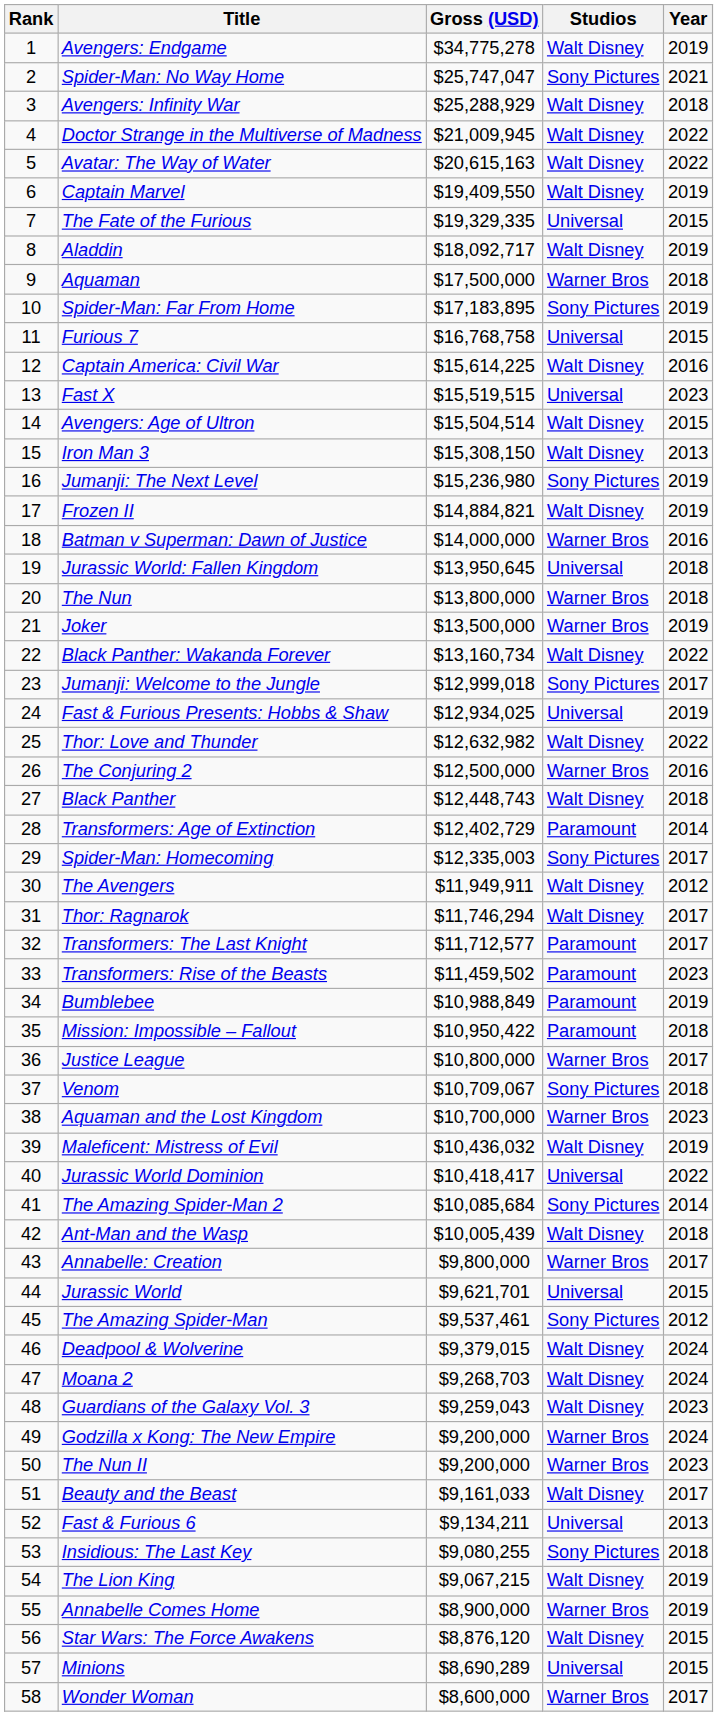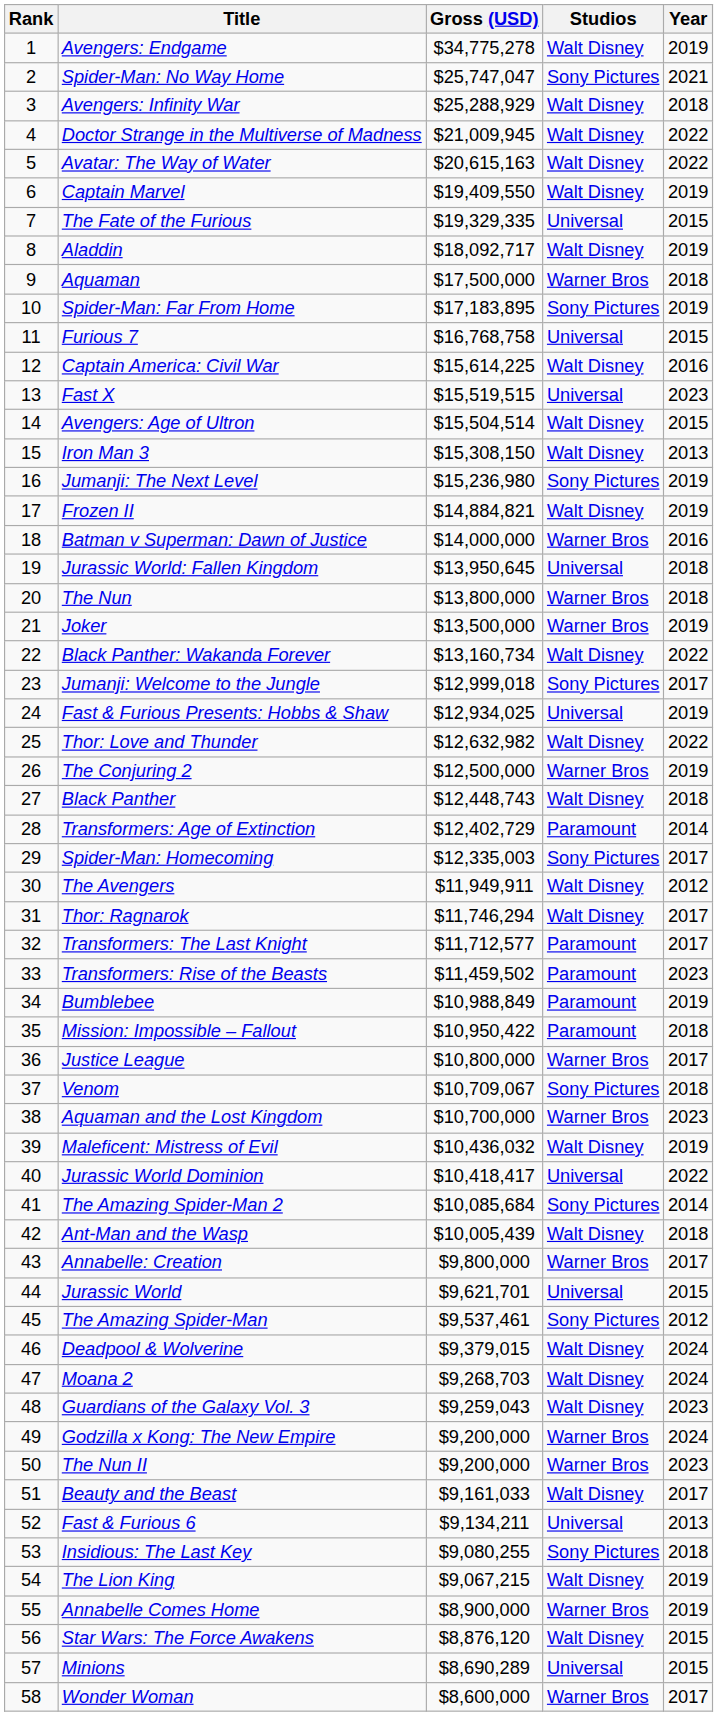 <table class="wikitable sortable">
 <tr>
 <th>Rank</th>
 <th>Title</th>
 <th>Gross <a href='#'>(USD)</a></th>
 <th>Studios</th>
 <th>Year</th>
 </tr>
 <tr>
 <td align="center">1</td>
 <td><em><a href='#'>Avengers: Endgame</a></em></td>
 <td style="text-align: center;">$34,775,278</td>
 <td><a href='#'>Walt Disney</a></td>
 <td>2019</td>
 </tr>
 <tr>
 <td align="center">2</td>
 <td><em><a href='#'>Spider-Man: No Way Home</a></em></td>
 <td style="text-align: center;">$25,747,047</td>
 <td><a href='#'>Sony Pictures</a></td>
 <td>2021</td>
 </tr>
 <tr>
 <td align="center">3</td>
 <td><em><a href='#'>Avengers: Infinity War</a></em></td>
 <td style="text-align: center;">$25,288,929</td>
 <td><a href='#'>Walt Disney</a></td>
 <td>2018</td>
 </tr>
 <tr>
 <td align="center">4</td>
 <td><em><a href='#'>Doctor Strange in the Multiverse of Madness</a></em></td>
 <td style="text-align: center;">$21,009,945</td>
 <td><a href='#'>Walt Disney</a></td>
 <td>2022</td>
 </tr>
 <tr>
 <td align="center">5</td>
 <td><em><a href='#'>Avatar: The Way of Water</a></em></td>
 <td style="text-align: center;">$20,615,163</td>
 <td><a href='#'>Walt Disney</a></td>
 <td>2022</td>
 </tr>
 <tr>
 <td align="center">6</td>
 <td><em><a href='#'>Captain Marvel</a></em></td>
 <td style="text-align: center;">$19,409,550</td>
 <td><a href='#'>Walt Disney</a></td>
 <td>2019</td>
 </tr>
 <tr>
 <td align="center">7</td>
 <td><em><a href='#'>The Fate of the Furious</a></em></td>
 <td style="text-align: center;">$19,329,335</td>
 <td><a href='#'>Universal</a></td>
 <td>2015</td>
 </tr>
 <tr>
 <td align="center">8</td>
 <td><em><a href='#'>Aladdin</a></em></td>
 <td style="text-align: center;">$18,092,717</td>
 <td><a href='#'>Walt Disney</a></td>
 <td>2019</td>
 </tr>
 <tr>
 <td align="center">9</td>
 <td><em><a href='#'>Aquaman</a></em></td>
 <td style="text-align: center;">$17,500,000</td>
 <td><a href='#'>Warner Bros</a></td>
 <td>2018</td>
 </tr>
 <tr>
 <td align="center">10</td>
 <td><em><a href='#'>Spider-Man: Far From Home</a></em></td>
 <td style="text-align: center;">$17,183,895</td>
 <td><a href='#'>Sony Pictures</a></td>
 <td>2019</td>
 </tr>
 <tr>
 <td align="center">11</td>
 <td><em><a href='#'>Furious 7</a></em></td>
 <td style="text-align: center;">$16,768,758</td>
 <td><a href='#'>Universal</a></td>
 <td>2015</td>
 </tr>
 <tr>
 <td align="center">12</td>
 <td><em><a href='#'>Captain America: Civil War</a></em></td>
 <td style="text-align: center;">$15,614,225</td>
 <td><a href='#'>Walt Disney</a></td>
 <td>2016</td>
 </tr>
 <tr>
 <td align="center">13</td>
 <td><em><a href='#'>Fast X</a></em></td>
 <td style="text-align: center;">$15,519,515</td>
 <td><a href='#'>Universal</a></td>
 <td>2023</td>
 </tr>
 <tr>
 <td align="center">14</td>
 <td><em><a href='#'>Avengers: Age of Ultron</a></em></td>
 <td style="text-align: center;">$15,504,514</td>
 <td><a href='#'>Walt Disney</a></td>
 <td>2015</td>
 </tr>
 <tr>
 <td align="center">15</td>
 <td><em><a href='#'>Iron Man 3</a></em></td>
 <td style="text-align: center;">$15,308,150</td>
 <td><a href='#'>Walt Disney</a></td>
 <td>2013</td>
 </tr>
 <tr>
 <td align="center">16</td>
 <td><em><a href='#'>Jumanji: The Next Level</a></em></td>
 <td style="text-align: center;">$15,236,980</td>
 <td><a href='#'>Sony Pictures</a></td>
 <td>2019</td>
 </tr>
 <tr>
 <td align="center">17</td>
 <td><em><a href='#'>Frozen II</a></em></td>
 <td style="text-align: center;">$14,884,821</td>
 <td><a href='#'>Walt Disney</a></td>
 <td>2019</td>
 </tr>
 <tr>
 <td align="center">18</td>
 <td><em><a href='#'>Batman v Superman: Dawn of Justice</a></em></td>
 <td style="text-align: center;">$14,000,000</td>
 <td><a href='#'>Warner Bros</a></td>
 <td>2016</td>
 </tr>
 <tr>
 <td align="center">19</td>
 <td><em><a href='#'>Jurassic World: Fallen Kingdom</a></em></td>
 <td style="text-align: center;">$13,950,645</td>
 <td><a href='#'>Universal</a></td>
 <td>2018</td>
 </tr>
 <tr>
 <td align="center">20</td>
 <td><em><a href='#'>The Nun</a></em></td>
 <td style="text-align: center;">$13,800,000</td>
 <td><a href='#'>Warner Bros</a></td>
 <td>2018</td>
 </tr>
 <tr>
 <td align="center">21</td>
 <td><em><a href='#'>Joker</a></em></td>
 <td style="text-align: center;">$13,500,000</td>
 <td><a href='#'>Warner Bros</a></td>
 <td>2019</td>
 </tr>
 <tr>
 <td align="center">22</td>
 <td><em><a href='#'>Black Panther: Wakanda Forever</a></em></td>
 <td style="text-align: center;">$13,160,734</td>
 <td><a href='#'>Walt Disney</a></td>
 <td>2022</td>
 </tr>
 <tr>
 <td align="center">23</td>
 <td><em><a href='#'>Jumanji: Welcome to the Jungle</a></em></td>
 <td style="text-align: center;">$12,999,018</td>
 <td><a href='#'>Sony Pictures</a></td>
 <td>2017</td>
 </tr>
 <tr>
 <td align="center">24</td>
 <td><em><a href='#'>Fast & Furious Presents: Hobbs & Shaw</a></em></td>
 <td style="text-align: center;">$12,934,025</td>
 <td><a href='#'>Universal</a></td>
 <td>2019</td>
 </tr>
 <tr>
 <td align="center">25</td>
 <td><em><a href='#'>Thor: Love and Thunder</a></em></td>
 <td style="text-align: center;">$12,632,982</td>
 <td><a href='#'>Walt Disney</a></td>
 <td>2022</td>
 </tr>
 <tr>
 <td align="center">26</td>
 <td><em><a href='#'>The Conjuring 2</a></em></td>
 <td style="text-align: center;">$12,500,000</td>
 <td><a href='#'>Warner Bros</a></td>
-<td>2016</td>
+<td>2019</td>
 </tr>
 <tr>
 <td align="center">27</td>
 <td><em><a href='#'>Black Panther</a></em></td>
 <td style="text-align: center;">$12,448,743</td>
 <td><a href='#'>Walt Disney</a></td>
 <td>2018</td>
 </tr>
 <tr>
 <td align="center">28</td>
 <td><em><a href='#'>Transformers: Age of Extinction</a></em></td>
 <td style="text-align: center;">$12,402,729</td>
 <td><a href='#'>Paramount</a></td>
 <td>2014</td>
 </tr>
 <tr>
 <td align="center">29</td>
 <td><em><a href='#'>Spider-Man: Homecoming</a></em></td>
 <td style="text-align: center;">$12,335,003</td>
 <td><a href='#'>Sony Pictures</a></td>
 <td>2017</td>
 </tr>
 <tr>
 <td align="center">30</td>
 <td><em><a href='#'>The Avengers</a></em></td>
 <td style="text-align: center;">$11,949,911</td>
 <td><a href='#'>Walt Disney</a></td>
 <td>2012</td>
 </tr>
 <tr>
 <td align="center">31</td>
 <td><em><a href='#'>Thor: Ragnarok</a></em></td>
 <td style="text-align: center;">$11,746,294</td>
 <td><a href='#'>Walt Disney</a></td>
 <td>2017</td>
 </tr>
 <tr>
 <td align="center">32</td>
 <td><em><a href='#'>Transformers: The Last Knight</a></em></td>
 <td style="text-align: center;">$11,712,577</td>
 <td><a href='#'>Paramount</a></td>
 <td>2017</td>
 </tr>
 <tr>
 <td align="center">33</td>
 <td><em><a href='#'>Transformers: Rise of the Beasts</a></em></td>
 <td style="text-align: center;">$11,459,502</td>
 <td><a href='#'>Paramount</a></td>
 <td>2023</td>
 </tr>
 <tr>
 <td align="center">34</td>
 <td><em><a href='#'>Bumblebee</a></em></td>
 <td style="text-align: center;">$10,988,849</td>
 <td><a href='#'>Paramount</a></td>
 <td>2019</td>
 </tr>
 <tr>
 <td align="center">35</td>
 <td><em><a href='#'>Mission: Impossible – Fallout</a></em></td>
 <td style="text-align: center;">$10,950,422</td>
 <td><a href='#'>Paramount</a></td>
 <td>2018</td>
 </tr>
 <tr>
 <td align="center">36</td>
 <td><em><a href='#'>Justice League</a></em></td>
 <td style="text-align: center;">$10,800,000</td>
 <td><a href='#'>Warner Bros</a></td>
 <td>2017</td>
 </tr>
 <tr>
 <td align="center">37</td>
 <td><em><a href='#'>Venom</a></em></td>
 <td style="text-align: center;">$10,709,067</td>
 <td><a href='#'>Sony Pictures</a></td>
 <td>2018</td>
 </tr>
 <tr>
 <td align="center">38</td>
 <td><em><a href='#'>Aquaman and the Lost Kingdom</a></em></td>
 <td style="text-align: center;">$10,700,000</td>
 <td><a href='#'>Warner Bros</a></td>
 <td>2023</td>
 </tr>
 <tr>
 <td align="center">39</td>
 <td><em><a href='#'>Maleficent: Mistress of Evil</a></em></td>
 <td style="text-align: center;">$10,436,032</td>
 <td><a href='#'>Walt Disney</a></td>
 <td>2019</td>
 </tr>
 <tr>
 <td align="center">40</td>
 <td><em><a href='#'>Jurassic World Dominion</a></em></td>
 <td style="text-align: center;">$10,418,417</td>
 <td><a href='#'>Universal</a></td>
 <td>2022</td>
 </tr>
 <tr>
 <td align="center">41</td>
 <td><em><a href='#'>The Amazing Spider-Man 2</a></em></td>
 <td style="text-align: center;">$10,085,684</td>
 <td><a href='#'>Sony Pictures</a></td>
 <td>2014</td>
 </tr>
 <tr>
 <td align="center">42</td>
 <td><em><a href='#'>Ant-Man and the Wasp</a></em></td>
 <td style="text-align: center;">$10,005,439</td>
 <td><a href='#'>Walt Disney</a></td>
 <td>2018</td>
 </tr>
 <tr>
 <td align="center">43</td>
 <td><em><a href='#'>Annabelle: Creation</a></em></td>
 <td style="text-align: center;">$9,800,000</td>
 <td><a href='#'>Warner Bros</a></td>
 <td>2017</td>
 </tr>
 <tr>
 <td align="center">44</td>
 <td><em><a href='#'>Jurassic World</a></em></td>
 <td style="text-align: center;">$9,621,701</td>
 <td><a href='#'>Universal</a></td>
 <td>2015</td>
 </tr>
 <tr>
 <td align="center">45</td>
 <td><em><a href='#'>The Amazing Spider-Man</a></em></td>
 <td style="text-align: center;">$9,537,461</td>
 <td><a href='#'>Sony Pictures</a></td>
 <td>2012</td>
 </tr>
 <tr>
 <td align="center">46</td>
 <td><em><a href='#'>Deadpool & Wolverine</a></em></td>
 <td style="text-align: center;">$9,379,015</td>
 <td><a href='#'>Walt Disney</a></td>
 <td>2024</td>
 </tr>
 <tr>
 <td align="center">47</td>
 <td><em><a href='#'>Moana 2</a></em></td>
 <td style="text-align: center;">$9,268,703</td>
 <td><a href='#'>Walt Disney</a></td>
 <td>2024</td>
 </tr>
 <tr>
 <td align="center">48</td>
 <td><em><a href='#'>Guardians of the Galaxy Vol. 3</a></em></td>
 <td style="text-align: center;">$9,259,043</td>
 <td><a href='#'>Walt Disney</a></td>
 <td>2023</td>
 </tr>
 <tr>
 <td align="center">49</td>
 <td><em><a href='#'>Godzilla x Kong: The New Empire</a></em></td>
 <td style="text-align: center;">$9,200,000</td>
 <td><a href='#'>Warner Bros</a></td>
 <td>2024</td>
 </tr>
 <tr>
 <td align="center">50</td>
 <td><em><a href='#'>The Nun II</a></em></td>
 <td style="text-align: center;">$9,200,000</td>
 <td><a href='#'>Warner Bros</a></td>
 <td>2023</td>
 </tr>
 <tr>
 <td align="center">51</td>
 <td><em><a href='#'>Beauty and the Beast</a></em></td>
 <td style="text-align: center;">$9,161,033</td>
 <td><a href='#'>Walt Disney</a></td>
 <td>2017</td>
 </tr>
 <tr>
 <td align="center">52</td>
 <td><em><a href='#'>Fast & Furious 6</a></em></td>
 <td style="text-align: center;">$9,134,211</td>
 <td><a href='#'>Universal</a></td>
 <td>2013</td>
 </tr>
 <tr>
 <td align="center">53</td>
 <td><em><a href='#'>Insidious: The Last Key</a></em></td>
 <td style="text-align: center;">$9,080,255</td>
 <td><a href='#'>Sony Pictures</a></td>
 <td>2018</td>
 </tr>
 <tr>
 <td align="center">54</td>
 <td><em><a href='#'>The Lion King</a></em></td>
 <td style="text-align: center;">$9,067,215</td>
 <td><a href='#'>Walt Disney</a></td>
 <td>2019</td>
 </tr>
 <tr>
 <td align="center">55</td>
 <td><em><a href='#'>Annabelle Comes Home</a></em></td>
 <td style="text-align: center;">$8,900,000</td>
 <td><a href='#'>Warner Bros</a></td>
 <td>2019</td>
 </tr>
 <tr>
 <td align="center">56</td>
 <td><em><a href='#'>Star Wars: The Force Awakens</a></em></td>
 <td style="text-align: center;">$8,876,120</td>
 <td><a href='#'>Walt Disney</a></td>
 <td>2015</td>
 </tr>
 <tr>
 <td align="center">57</td>
 <td><em><a href='#'>Minions</a></em></td>
 <td style="text-align: center;">$8,690,289</td>
 <td><a href='#'>Universal</a></td>
 <td>2015</td>
 </tr>
 <tr>
 <td align="center">58</td>
 <td><em><a href='#'>Wonder Woman</a></em></td>
 <td style="text-align: center;">$8,600,000</td>
 <td><a href='#'>Warner Bros</a></td>
 <td>2017</td>
 </tr>
 </table>
